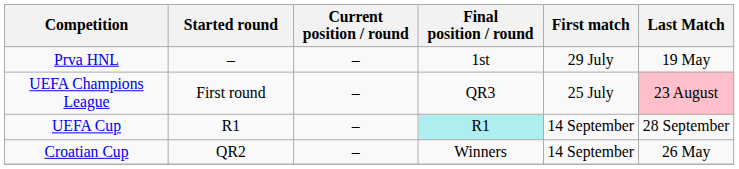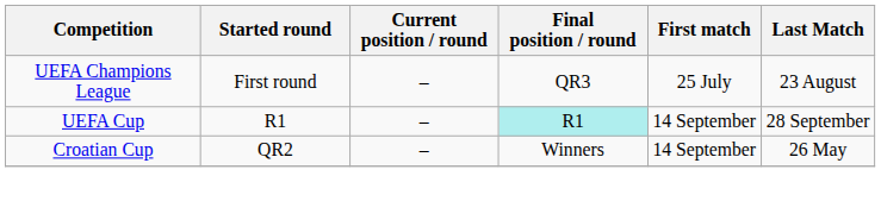 <table class="wikitable" style="text-align: center;">
 <tr>
 <th width="160">Competition</th>
 <th width="120">Started round</th>
 <th width="120">Current<br>position / round</th>
 <th width="120">Final<br>position / round</th>
 <th width="90">First match</th>
 <th width="90">Last Match</th>
 </tr>
 <tr>
-<td><a href='#'>Prva HNL</a></td>
-<td>–</td>
-<td>–</td>
-<td>1st</td>
-<td>29 July</td>
-<td>19 May</td>
-</tr>
-<tr>
 <td><a href='#'>UEFA Champions League</a></td>
 <td>First round</td>
 <td>–</td>
 <td>QR3</td>
 <td>25 July</td>
-<td style="background: pink;">23 August</td>
+<td>23 August</td>
 </tr>
 <tr>
 <td><a href='#'>UEFA Cup</a></td>
 <td>R1</td>
 <td>–</td>
 <td style="background: paleturquoise;">R1</td>
 <td>14 September</td>
 <td>28 September</td>
 </tr>
 <tr>
 <td><a href='#'>Croatian Cup</a></td>
 <td>QR2</td>
 <td>–</td>
 <td>Winners</td>
 <td>14 September</td>
 <td>26 May</td>
 </tr>
 <tr>
 </tr>
 </table>
